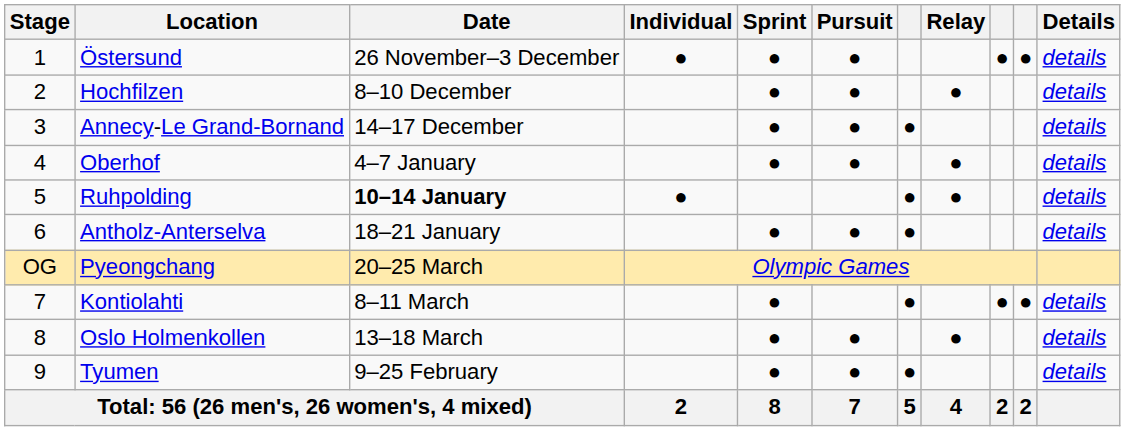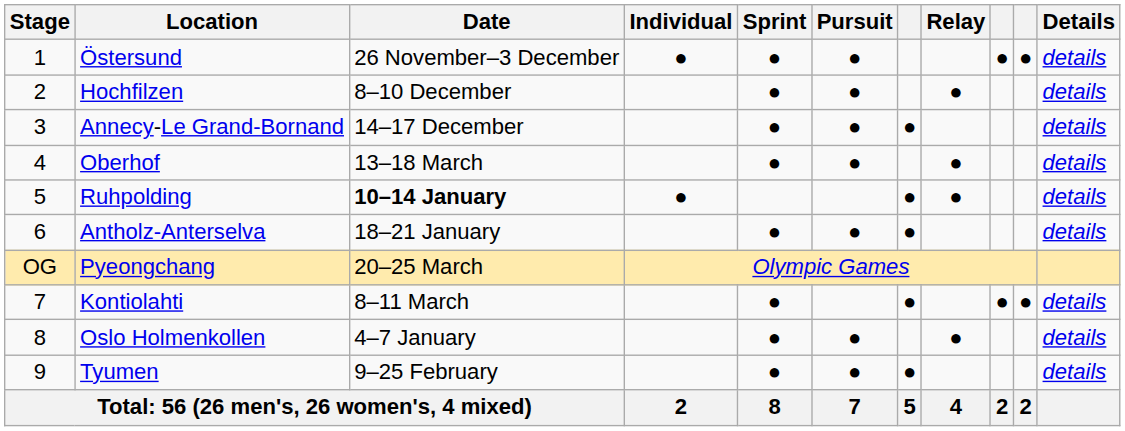 <table class="wikitable" border="1">
 <tr>
 <th>Stage</th>
 <th>Location</th>
 <th>Date</th>
 <th>Individual</th>
 <th>Sprint</th>
 <th>Pursuit</th>
 <th></th>
 <th>Relay</th>
 <th></th>
 <th></th>
 <th>Details</th>
 </tr>
 <tr align=center>
 <td>1</td>
 <td align=left> <a href='#'>Östersund</a></td>
 <td align=left>26 November–3 December</td>
 <td>●</td>
 <td>●</td>
 <td>●</td>
 <td></td>
 <td></td>
 <td>●</td>
 <td>●</td>
 <td align=left><a href='#'><em>details</em></a></td>
 </tr>
 <tr align=center>
 <td>2</td>
 <td align=left> <a href='#'>Hochfilzen</a></td>
 <td align=left>8–10 December</td>
 <td></td>
 <td>●</td>
 <td>●</td>
 <td></td>
 <td>●</td>
 <td></td>
 <td></td>
 <td align=left><a href='#'><em>details</em></a></td>
 </tr>
 <tr align=center>
 <td>3</td>
 <td align=left> <a href='#'>Annecy</a>-<a href='#'>Le Grand-Bornand</a></td>
 <td align=left>14–17 December</td>
 <td></td>
 <td>●</td>
 <td>●</td>
 <td>●</td>
 <td></td>
 <td></td>
 <td></td>
 <td align=left><a href='#'><em>details</em></a></td>
 </tr>
 <tr align=center>
 <td>4</td>
 <td align=left> <a href='#'>Oberhof</a></td>
-<td align=left>4–7 January</td>
+<td align=left>13–18 March</td>
 <td></td>
 <td>●</td>
 <td>●</td>
 <td></td>
 <td>●</td>
 <td></td>
 <td></td>
 <td align=left><a href='#'><em>details</em></a></td>
 </tr>
 <tr align=center>
 <td>5</td>
 <td align=left> <a href='#'>Ruhpolding</a></td>
 <td align=left><strong>10–14 January</strong></td>
 <td>●</td>
 <td></td>
 <td></td>
 <td>●</td>
 <td>●</td>
 <td></td>
 <td></td>
 <td align=left><a href='#'><em>details</em></a></td>
 </tr>
 <tr align=center>
 <td>6</td>
 <td align=left> <a href='#'>Antholz-Anterselva</a></td>
 <td align=left>18–21 January</td>
 <td></td>
 <td>●</td>
 <td>●</td>
 <td>●</td>
 <td></td>
 <td></td>
 <td></td>
 <td align=left><a href='#'><em>details</em></a></td>
 </tr>
 <tr align=center style="background:#FFEBAD">
 <td>OG</td>
 <td align=left> <a href='#'>Pyeongchang</a></td>
 <td align=left>20–25 March</td>
 <td align=center colspan=7><a href='#'><em>Olympic Games</em></a></td>
 <td></td>
 </tr>
 <tr align=center>
 <td>7</td>
 <td align=left> <a href='#'>Kontiolahti</a></td>
 <td align=left>8–11 March</td>
 <td></td>
 <td>●</td>
 <td></td>
 <td>●</td>
 <td></td>
 <td>●</td>
 <td>●</td>
 <td align=left><a href='#'><em>details</em></a></td>
 </tr>
 <tr align=center>
 <td>8</td>
 <td align=left> <a href='#'>Oslo Holmenkollen</a></td>
-<td align=left>13–18 March</td>
+<td align=left>4–7 January</td>
 <td></td>
 <td>●</td>
 <td>●</td>
 <td></td>
 <td>●</td>
 <td></td>
 <td></td>
 <td align=left><a href='#'><em>details</em></a></td>
 </tr>
 <tr align=center>
 <td>9</td>
 <td align=left> <a href='#'>Tyumen</a></td>
 <td align=left>9–25 February</td>
 <td></td>
 <td>●</td>
 <td>●</td>
 <td>●</td>
 <td></td>
 <td></td>
 <td></td>
 <td align=left><a href='#'><em>details</em></a></td>
 </tr>
 <tr align=center>
 <th colspan="3">Total: 56 (26 men's, 26 women's, 4 mixed)</th>
 <th>2</th>
 <th>8</th>
 <th>7</th>
 <th>5</th>
 <th>4</th>
 <th>2</th>
 <th>2</th>
 <th></th>
 </tr>
 </table>
